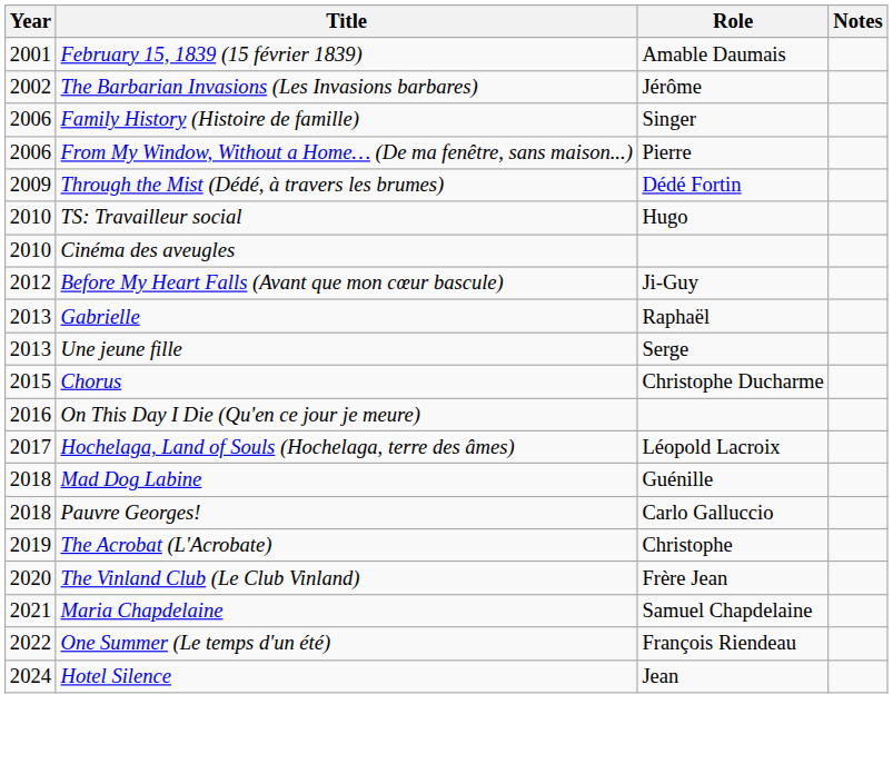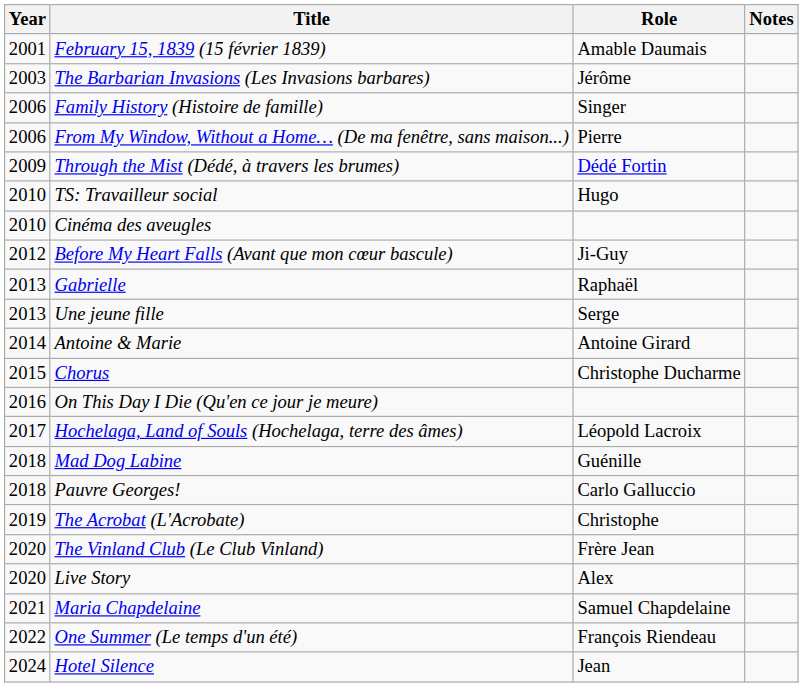 <table class="wikitable">
 <tr>
 <th>Year</th>
 <th>Title</th>
 <th>Role</th>
 <th>Notes</th>
 </tr>
 <tr>
 <td>2001</td>
 <td><em><a href='#'>February 15, 1839</a> (15 février 1839)</em></td>
 <td>Amable Daumais</td>
 <td></td>
 </tr>
 <tr>
-<td>2002</td>
+<td>2003</td>
 <td><em><a href='#'>The Barbarian Invasions</a> (Les Invasions barbares)</em></td>
 <td>Jérôme</td>
 <td></td>
 </tr>
 <tr>
 <td>2006</td>
 <td><em><a href='#'>Family History</a> (Histoire de famille)</em></td>
 <td>Singer</td>
 <td></td>
 </tr>
 <tr>
 <td>2006</td>
 <td><em><a href='#'>From My Window, Without a Home…</a> (De ma fenêtre, sans maison...)</em></td>
 <td>Pierre</td>
 <td></td>
 </tr>
 <tr>
 <td>2009</td>
 <td><em><a href='#'>Through the Mist</a> (Dédé, à travers les brumes)</em></td>
 <td><a href='#'>Dédé Fortin</a></td>
 <td></td>
 </tr>
 <tr>
 <td>2010</td>
 <td><em>TS: Travailleur social</em></td>
 <td>Hugo</td>
 <td></td>
 </tr>
 <tr>
 <td>2010</td>
 <td><em>Cinéma des aveugles</em></td>
 <td></td>
 <td></td>
 </tr>
 <tr>
 <td>2012</td>
 <td><em><a href='#'>Before My Heart Falls</a> (Avant que mon cœur bascule)</em></td>
 <td>Ji-Guy</td>
 <td></td>
 </tr>
 <tr>
 <td>2013</td>
 <td><em><a href='#'>Gabrielle</a></em></td>
 <td>Raphaël</td>
 <td></td>
 </tr>
 <tr>
 <td>2013</td>
 <td><em>Une jeune fille</em></td>
 <td>Serge</td>
 <td></td>
 </tr>
 <tr>
+<td>2014</td>
+<td><em>Antoine & Marie</em></td>
+<td>Antoine Girard</td>
+<td></td>
+</tr>
+<tr>
 <td>2015</td>
 <td><em><a href='#'>Chorus</a></em></td>
 <td>Christophe Ducharme</td>
 <td></td>
 </tr>
 <tr>
 <td>2016</td>
 <td><em>On This Day I Die (Qu'en ce jour je meure)</em></td>
 <td></td>
 <td></td>
 </tr>
 <tr>
 <td>2017</td>
 <td><em><a href='#'>Hochelaga, Land of Souls</a> (Hochelaga, terre des âmes)</em></td>
 <td>Léopold Lacroix</td>
 <td></td>
 </tr>
 <tr>
 <td>2018</td>
 <td><em><a href='#'>Mad Dog Labine</a></em></td>
 <td>Guénille</td>
 <td></td>
 </tr>
 <tr>
 <td>2018</td>
 <td><em>Pauvre Georges!</em></td>
 <td>Carlo Galluccio</td>
 <td></td>
 </tr>
 <tr>
 <td>2019</td>
 <td><em><a href='#'>The Acrobat</a> (L'Acrobate)</em></td>
 <td>Christophe</td>
 <td></td>
 </tr>
 <tr>
 <td>2020</td>
 <td><em><a href='#'>The Vinland Club</a> (Le Club Vinland)</em></td>
 <td>Frère Jean</td>
 <td></td>
 </tr>
 <tr>
+<td>2020</td>
+<td><em>Live Story</em></td>
+<td>Alex</td>
+<td></td>
+</tr>
+<tr>
 <td>2021</td>
 <td><em><a href='#'>Maria Chapdelaine</a></em></td>
 <td>Samuel Chapdelaine</td>
 <td></td>
 </tr>
 <tr>
 <td>2022</td>
 <td><em><a href='#'>One Summer</a> (Le temps d'un été)</em></td>
 <td>François Riendeau</td>
 <td></td>
 </tr>
 <tr>
 <td>2024</td>
 <td><em><a href='#'>Hotel Silence</a></em></td>
 <td>Jean</td>
 <td></td>
 </tr>
 </table>
